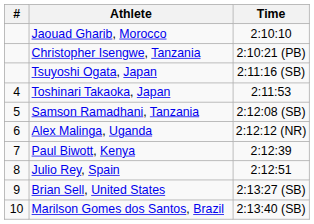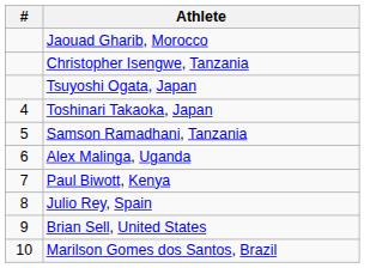 <table class="wikitable" style="text-align:center;">
 <tr>
 <th width=8%>#</th>
 <th width=67%>Athlete</th>
-<th width=25%>Time</th>
 </tr>
 <tr>
 <td></td>
 <td align=left> <a href='#'>Jaouad Gharib</a>, <a href='#'>Morocco</a></td>
-<td>2:10:10</td>
 </tr>
 <tr>
 <td></td>
 <td align=left> <a href='#'>Christopher Isengwe</a>, <a href='#'>Tanzania</a></td>
-<td>2:10:21 (PB)</td>
 </tr>
 <tr>
 <td></td>
 <td align=left> <a href='#'>Tsuyoshi Ogata</a>, <a href='#'>Japan</a></td>
-<td>2:11:16 (SB)</td>
 </tr>
 <tr>
 <td>4</td>
 <td align=left> <a href='#'>Toshinari Takaoka</a>, <a href='#'>Japan</a></td>
-<td>2:11:53</td>
 </tr>
 <tr>
 <td>5</td>
 <td align=left> <a href='#'>Samson Ramadhani</a>, <a href='#'>Tanzania</a></td>
-<td>2:12:08 (SB)</td>
 </tr>
 <tr>
 <td>6</td>
 <td align=left> <a href='#'>Alex Malinga</a>, <a href='#'>Uganda</a></td>
-<td>2:12:12 (NR)</td>
 </tr>
 <tr>
 <td>7</td>
 <td align=left> <a href='#'>Paul Biwott</a>, <a href='#'>Kenya</a></td>
-<td>2:12:39</td>
 </tr>
 <tr>
 <td>8</td>
 <td align=left> <a href='#'>Julio Rey</a>, <a href='#'>Spain</a></td>
-<td>2:12:51</td>
 </tr>
 <tr>
 <td>9</td>
 <td align=left> <a href='#'>Brian Sell</a>, <a href='#'>United States</a></td>
-<td>2:13:27 (SB)</td>
 </tr>
 <tr>
 <td>10</td>
 <td align=left> <a href='#'>Marilson Gomes dos Santos</a>, <a href='#'>Brazil</a></td>
-<td>2:13:40 (SB)</td>
 </tr>
 </table>
